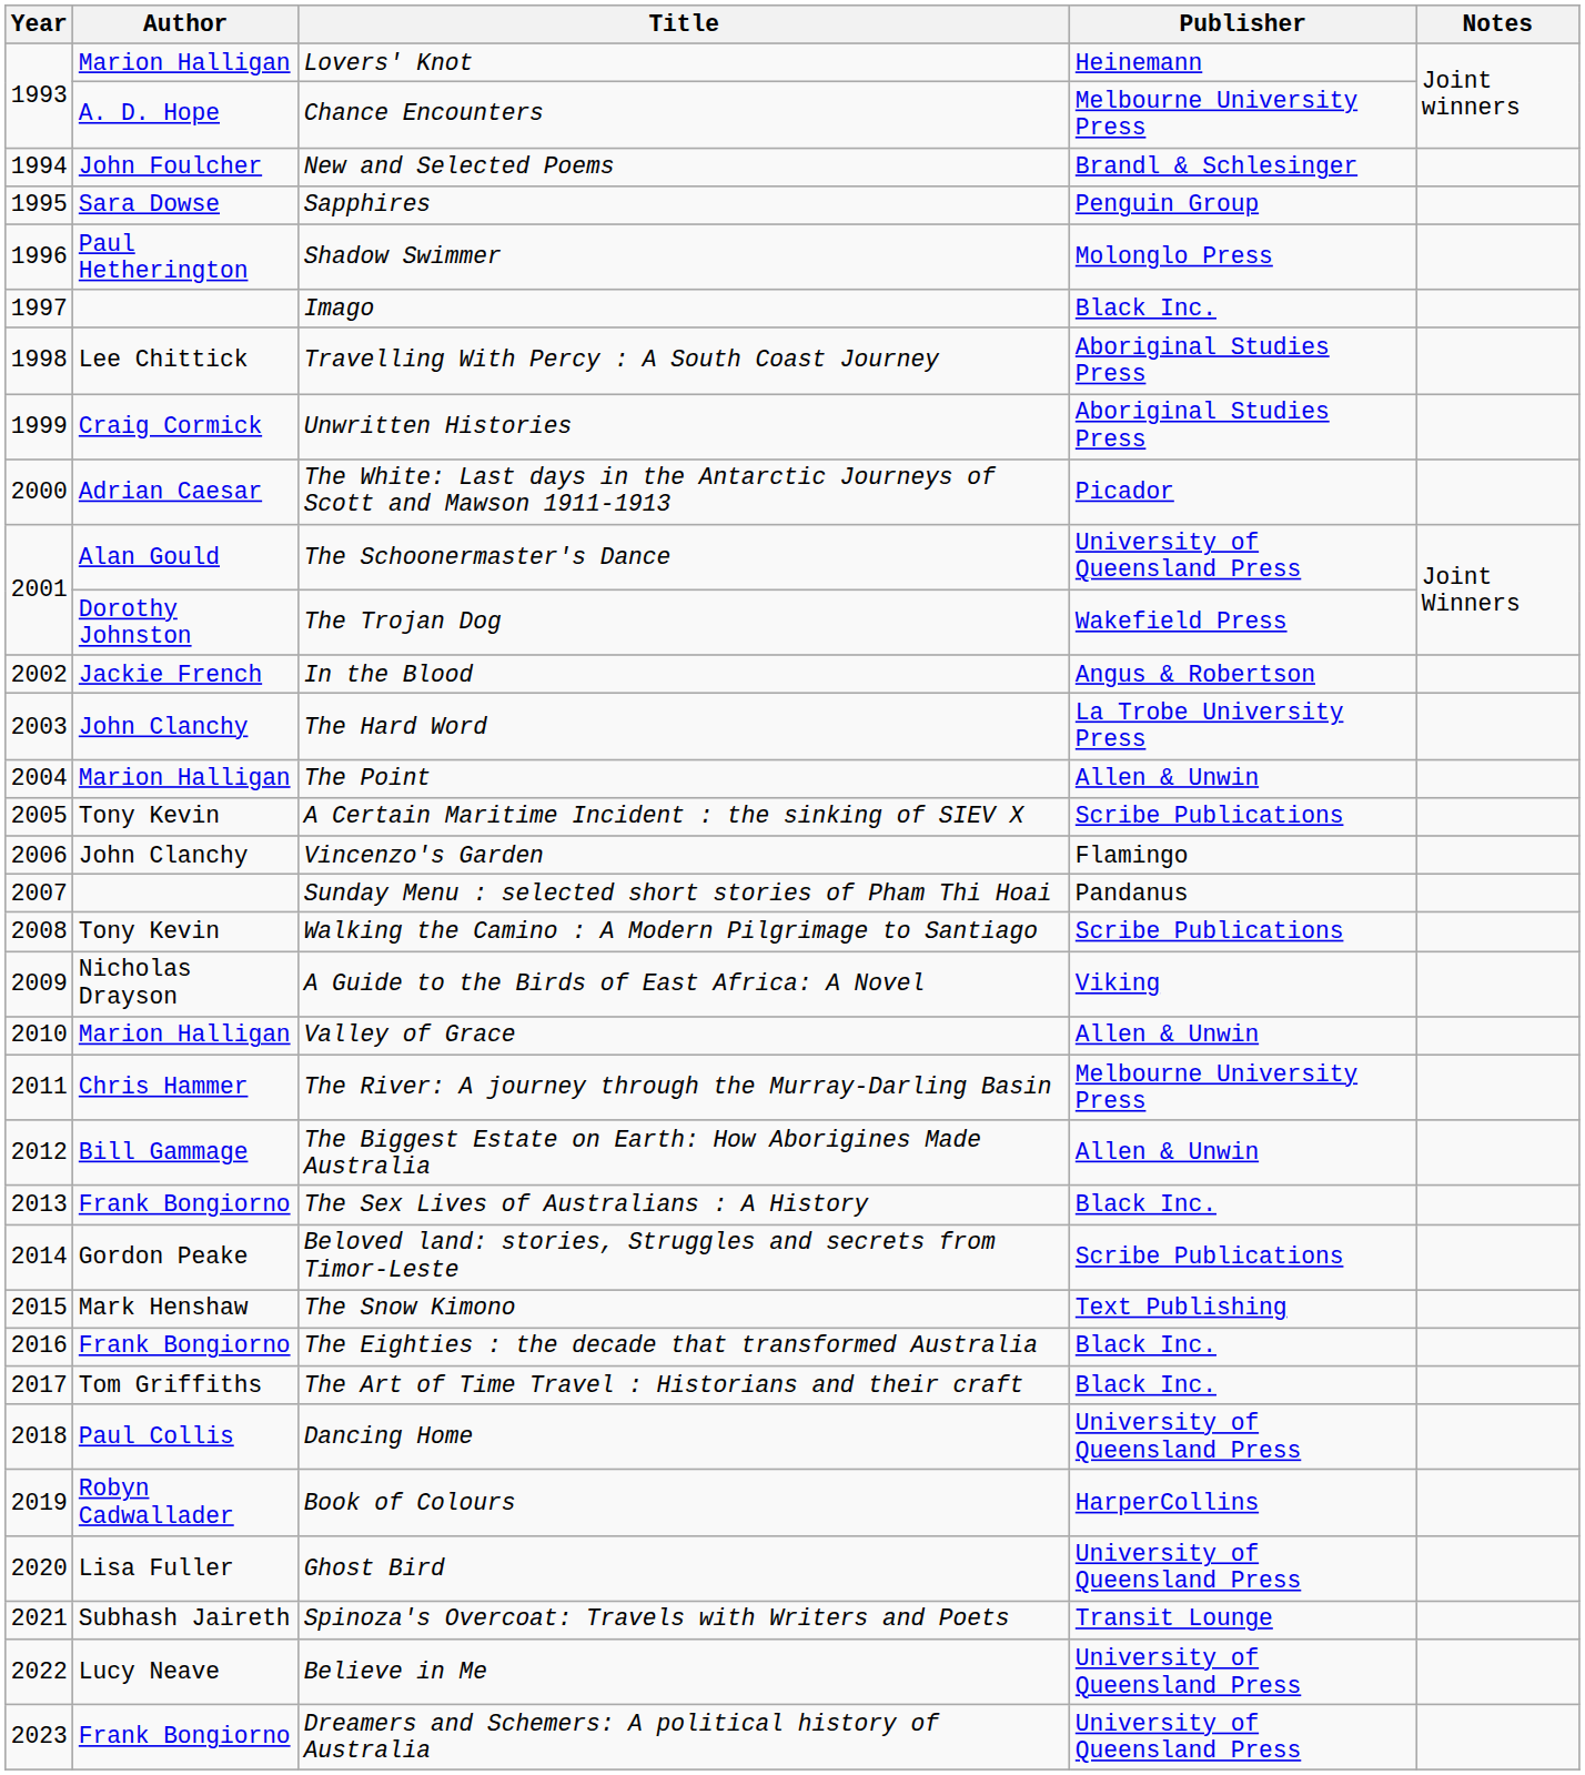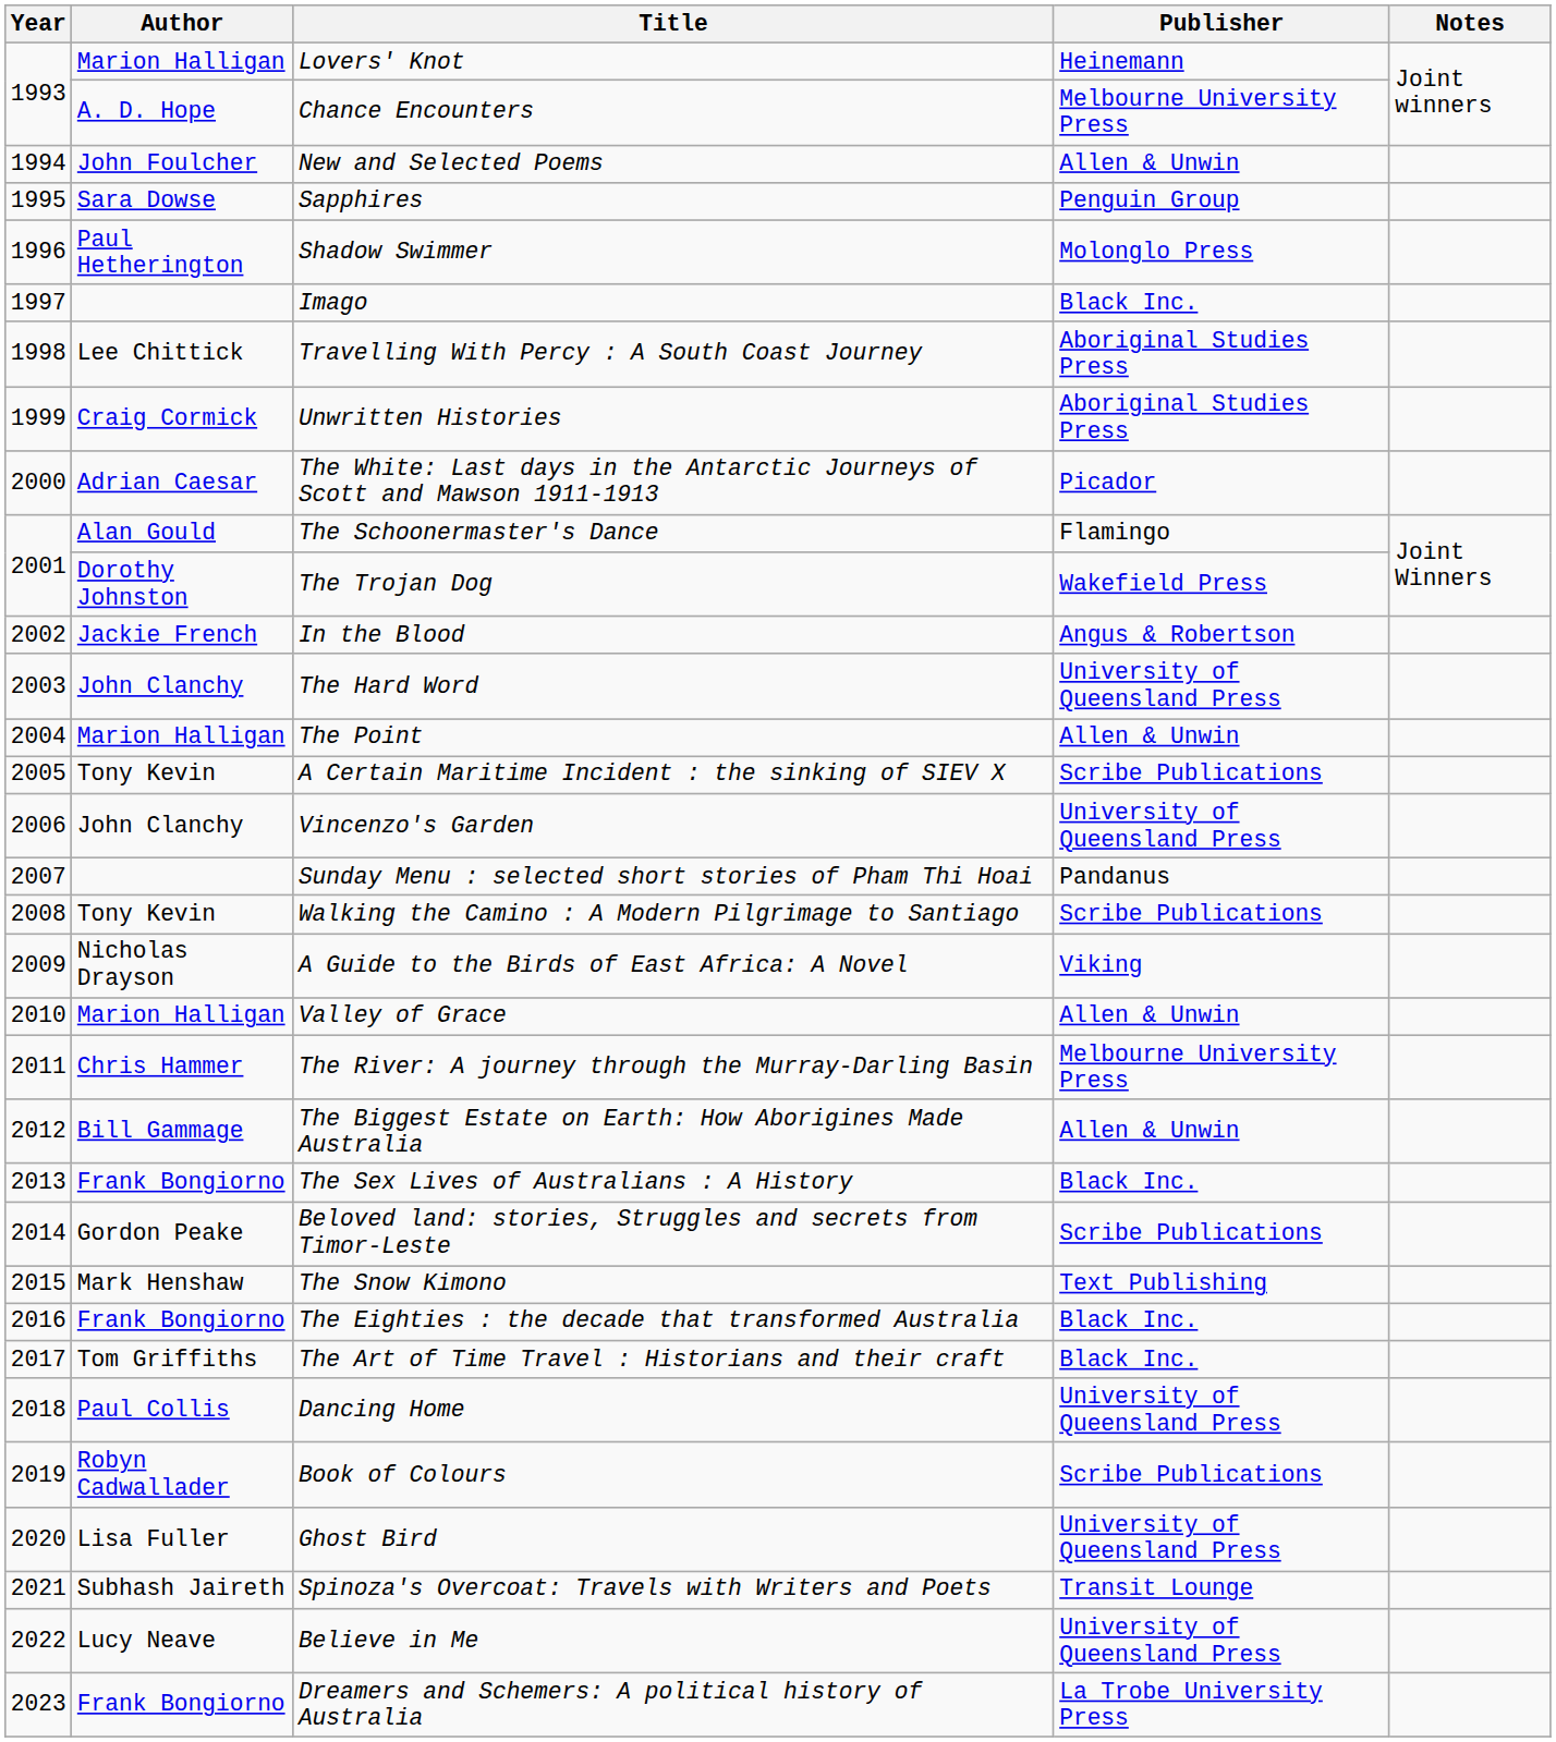 <table class="wikitable sortable" width="%100">
 <tr>
 <th>Year</th>
 <th><strong>Author</strong></th>
 <th>Title</th>
 <th>Publisher</th>
 <th>Notes</th>
 </tr>
 <tr>
 <td rowspan="2">1993</td>
 <td><a href='#'>Marion Halligan</a></td>
 <td><em>Lovers' Knot</em></td>
 <td><a href='#'>Heinemann</a></td>
 <td rowspan="2">Joint winners</td>
 </tr>
 <tr>
 <td><a href='#'>A. D. Hope</a></td>
 <td><em>Chance Encounters</em></td>
 <td><a href='#'>Melbourne University Press</a></td>
 </tr>
 <tr>
 <td>1994</td>
 <td><a href='#'>John Foulcher</a></td>
 <td><em>New and Selected Poems</em></td>
-<td><a href='#'>Brandl & Schlesinger</a></td>
+<td><a href='#'>Allen & Unwin</a></td>
 <td></td>
 </tr>
 <tr>
 <td>1995</td>
 <td><a href='#'>Sara Dowse</a></td>
 <td><em>Sapphires</em></td>
 <td><a href='#'>Penguin Group</a></td>
 <td></td>
 </tr>
 <tr>
 <td>1996</td>
 <td><a href='#'>Paul Hetherington</a></td>
 <td><em>Shadow Swimmer</em></td>
 <td><a href='#'>Molonglo Press</a></td>
 <td></td>
 </tr>
 <tr>
 <td>1997</td>
 <td></td>
 <td><em>Imago</em></td>
 <td><a href='#'>Black Inc.</a></td>
 <td></td>
 </tr>
 <tr>
 <td>1998</td>
 <td>Lee Chittick</td>
 <td><em>Travelling With Percy : A South Coast Journey</em></td>
 <td><a href='#'>Aboriginal Studies Press</a></td>
 <td></td>
 </tr>
 <tr>
 <td>1999</td>
 <td><a href='#'>Craig Cormick</a></td>
 <td><em>Unwritten Histories</em></td>
 <td><a href='#'>Aboriginal Studies Press</a></td>
 <td></td>
 </tr>
 <tr>
 <td>2000</td>
 <td><a href='#'>Adrian Caesar</a></td>
 <td><em>The White: Last days in the Antarctic Journeys of Scott and Mawson 1911-1913</em></td>
 <td><a href='#'>Picador</a></td>
 <td></td>
 </tr>
 <tr>
 <td rowspan="2">2001</td>
 <td><a href='#'>Alan Gould</a></td>
 <td><em>The Schoonermaster's Dance</em></td>
-<td><a href='#'>University of Queensland Press</a></td>
+<td>Flamingo</td>
 <td rowspan="2">Joint Winners</td>
 </tr>
 <tr>
 <td><a href='#'>Dorothy Johnston</a></td>
 <td><em>The Trojan Dog</em></td>
 <td><a href='#'>Wakefield Press</a></td>
 </tr>
 <tr>
 <td>2002</td>
 <td><a href='#'>Jackie French</a></td>
 <td><em>In the Blood</em></td>
 <td><a href='#'>Angus & Robertson</a></td>
 <td></td>
 </tr>
 <tr>
 <td>2003</td>
 <td><a href='#'>John Clanchy</a></td>
 <td><em>The Hard Word</em></td>
-<td><a href='#'>La Trobe University Press</a></td>
+<td><a href='#'>University of Queensland Press</a></td>
 <td></td>
 </tr>
 <tr>
 <td>2004</td>
 <td><a href='#'>Marion Halligan</a></td>
 <td><em>The Point</em></td>
 <td><a href='#'>Allen & Unwin</a></td>
 <td></td>
 </tr>
 <tr>
 <td>2005</td>
 <td>Tony Kevin</td>
 <td><em>A Certain Maritime Incident : the sinking of SIEV X</em></td>
 <td><a href='#'>Scribe Publications</a></td>
 <td></td>
 </tr>
 <tr>
 <td>2006</td>
 <td>John Clanchy</td>
 <td><em>Vincenzo's Garden</em></td>
-<td>Flamingo</td>
+<td><a href='#'>University of Queensland Press</a></td>
 <td></td>
 </tr>
 <tr>
 <td>2007</td>
 <td></td>
 <td><em>Sunday Menu : selected short stories of Pham Thi Hoai</em></td>
 <td>Pandanus</td>
 <td></td>
 </tr>
 <tr>
 <td>2008</td>
 <td>Tony Kevin</td>
 <td><em>Walking the Camino : A Modern Pilgrimage to Santiago</em></td>
 <td><a href='#'>Scribe Publications</a></td>
 <td></td>
 </tr>
 <tr>
 <td>2009</td>
 <td>Nicholas Drayson</td>
 <td><em>A Guide to the Birds of East Africa: A Novel </em> </td>
 <td><a href='#'>Viking</a></td>
 <td></td>
 </tr>
 <tr>
 <td>2010</td>
 <td><a href='#'>Marion Halligan</a></td>
 <td><em>Valley of Grace</em></td>
 <td><a href='#'>Allen & Unwin</a></td>
 <td></td>
 </tr>
 <tr>
 <td>2011</td>
 <td><a href='#'>Chris Hammer</a></td>
 <td><em>The River: A journey through the Murray-Darling Basin</em></td>
 <td><a href='#'>Melbourne University Press</a></td>
 <td></td>
 </tr>
 <tr>
 <td>2012</td>
 <td><a href='#'>Bill Gammage</a></td>
 <td><em>The Biggest Estate on Earth: How Aborigines Made Australia</em></td>
 <td><a href='#'>Allen & Unwin</a></td>
 <td></td>
 </tr>
 <tr>
 <td>2013</td>
 <td><a href='#'>Frank Bongiorno</a></td>
 <td><em>The Sex Lives of Australians : A History</em></td>
 <td><a href='#'>Black Inc.</a></td>
 <td></td>
 </tr>
 <tr>
 <td>2014</td>
 <td>Gordon Peake</td>
 <td><em>Beloved land: stories, Struggles and secrets from Timor-Leste</em></td>
 <td><a href='#'>Scribe Publications</a></td>
 <td></td>
 </tr>
 <tr>
 <td>2015</td>
 <td>Mark Henshaw</td>
 <td><em>The Snow Kimono</em></td>
 <td><a href='#'>Text Publishing</a></td>
 <td></td>
 </tr>
 <tr>
 <td>2016</td>
 <td><a href='#'>Frank Bongiorno</a></td>
 <td><em>The Eighties : the decade that transformed Australia</em></td>
 <td><a href='#'>Black Inc.</a></td>
 <td></td>
 </tr>
 <tr>
 <td>2017</td>
 <td>Tom Griffiths</td>
 <td><em>The Art of Time Travel : Historians and their craft</em></td>
 <td><a href='#'>Black Inc.</a></td>
 <td></td>
 </tr>
 <tr>
 <td>2018</td>
 <td><a href='#'>Paul Collis</a></td>
 <td><em>Dancing Home</em></td>
 <td><a href='#'>University of Queensland Press</a></td>
 <td></td>
 </tr>
 <tr>
 <td>2019</td>
 <td><a href='#'>Robyn Cadwallader</a></td>
 <td><em>Book of Colours</em></td>
-<td><a href='#'>HarperCollins</a></td>
+<td><a href='#'>Scribe Publications</a></td>
 <td></td>
 </tr>
 <tr>
 <td>2020</td>
 <td>Lisa Fuller</td>
 <td><em>Ghost Bird</em></td>
 <td><a href='#'>University of Queensland Press</a></td>
 <td></td>
 </tr>
 <tr>
 <td>2021</td>
 <td>Subhash Jaireth</td>
 <td><em>Spinoza's Overcoat: Travels with Writers and Poets</em></td>
 <td><a href='#'>Transit Lounge</a></td>
 <td></td>
 </tr>
 <tr>
 <td>2022</td>
 <td>Lucy Neave</td>
 <td><em>Believe in Me</em></td>
 <td><a href='#'>University of Queensland Press</a></td>
 <td></td>
 </tr>
 <tr>
 <td>2023</td>
 <td><a href='#'>Frank Bongiorno</a></td>
 <td><em>Dreamers and Schemers: A political history of Australia</em></td>
-<td><a href='#'>University of Queensland Press</a></td>
+<td><a href='#'>La Trobe University Press</a></td>
 <td></td>
 </tr>
 </table>
